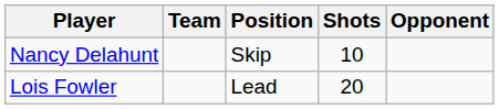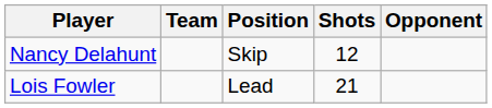 <table class="wikitable sortable">
 <tr>
 <th>Player</th>
 <th>Team</th>
 <th>Position</th>
 <th>Shots</th>
 <th>Opponent</th>
 </tr>
 <tr>
 <td><a href='#'>Nancy Delahunt</a></td>
 <td></td>
 <td data-sort-value="4">Skip</td>
-<td style="text-align:center;">10</td>
+<td style="text-align:center;">12</td>
 <td></td>
 </tr>
 <tr>
 <td><a href='#'>Lois Fowler</a></td>
 <td></td>
 <td data-sort-value="1">Lead</td>
-<td style="text-align:center;">20</td>
+<td style="text-align:center;">21</td>
 <td></td>
 </tr>
 </table>
